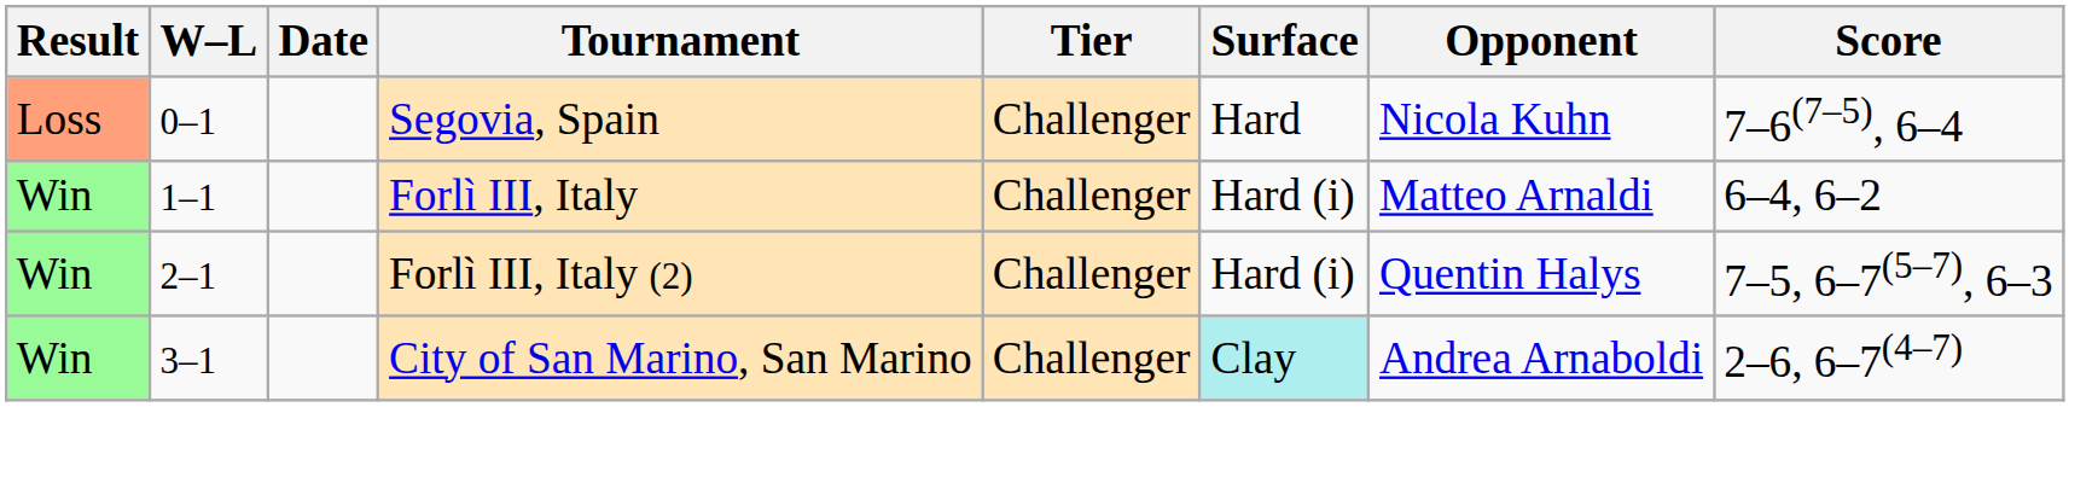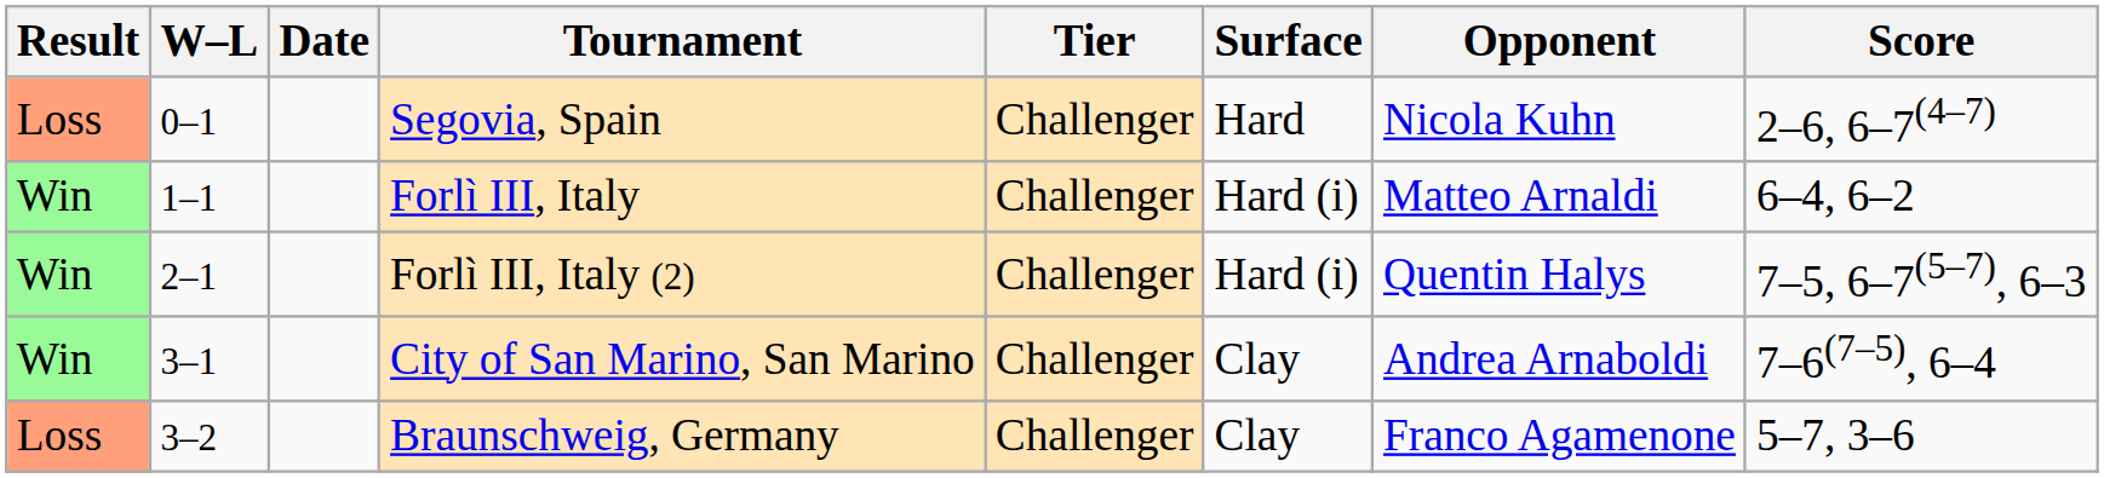 <table class="sortable wikitable">
 <tr>
 <th>Result</th>
 <th class=unsortable>W–L</th>
 <th>Date</th>
 <th>Tournament</th>
 <th>Tier</th>
 <th>Surface</th>
 <th>Opponent</th>
 <th class=unsortable>Score</th>
 </tr>
 <tr>
 <td bgcolor=FFA07A>Loss</td>
 <td><small>0–1</small></td>
 <td><a href='#'></a></td>
 <td style="background:moccasin;"><a href='#'>Segovia</a>, Spain</td>
 <td style="background:moccasin;">Challenger</td>
 <td>Hard</td>
 <td> <a href='#'>Nicola Kuhn</a></td>
-<td>7–6<sup>(7–5)</sup>, 6–4</td>
+<td>2–6, 6–7<sup>(4–7)</sup></td>
 </tr>
 <tr>
 <td bgcolor=98FB98>Win</td>
 <td><small>1–1</small></td>
 <td><a href='#'></a></td>
 <td style="background:moccasin;"><a href='#'>Forlì III</a>, Italy</td>
 <td style="background:moccasin;">Challenger</td>
 <td>Hard (i)</td>
 <td> <a href='#'>Matteo Arnaldi</a></td>
 <td>6–4, 6–2</td>
 </tr>
 <tr>
 <td bgcolor=98FB98>Win</td>
 <td><small>2–1</small></td>
 <td><a href='#'></a></td>
 <td style="background:moccasin;">Forlì III, Italy <small>(2)</small></td>
 <td style="background:moccasin;">Challenger</td>
 <td>Hard (i)</td>
 <td> <a href='#'>Quentin Halys</a></td>
 <td>7–5, 6–7<sup>(5–7)</sup>, 6–3</td>
 </tr>
 <tr>
 <td bgcolor=98FB98>Win</td>
 <td><small>3–1</small></td>
 <td><a href='#'></a></td>
 <td style="background:moccasin;"><a href='#'>City of San Marino</a>, San Marino</td>
 <td style="background:moccasin;">Challenger</td>
-<td style="background: paleturquoise;">Clay</td>
+<td>Clay</td>
 <td> <a href='#'>Andrea Arnaboldi</a></td>
-<td>2–6, 6–7<sup>(4–7)</sup></td>
+<td>7–6<sup>(7–5)</sup>, 6–4</td>
+</tr>
+<tr>
+<td bgcolor=FFA07A>Loss</td>
+<td><small>3–2</small></td>
+<td><a href='#'></a></td>
+<td style="background:moccasin;"><a href='#'>Braunschweig</a>, Germany</td>
+<td style="background:moccasin;">Challenger</td>
+<td>Clay</td>
+<td> <a href='#'>Franco Agamenone</a></td>
+<td>5–7, 3–6</td>
 </tr>
 </table>
